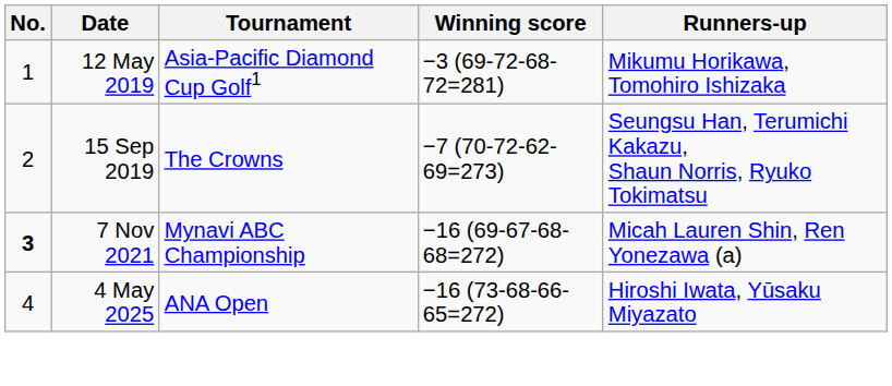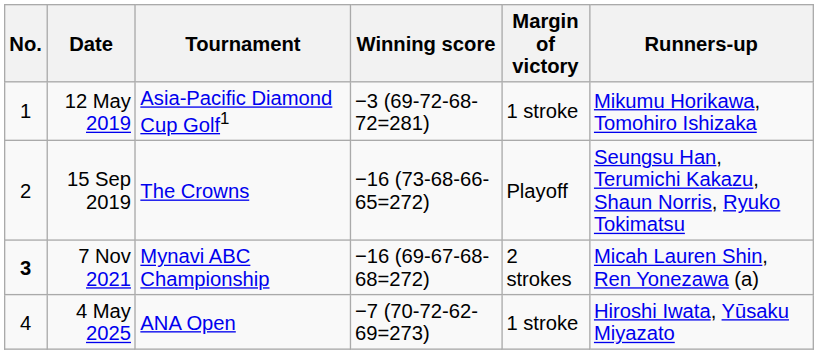 <table class="wikitable" style="font-size:95%;">
 <tr>
 <th>No.</th>
 <th>Date</th>
 <th>Tournament</th>
 <th>Winning score</th>
+<th>Margin of<br>victory</th>
 <th>Runners-up</th>
 </tr>
 <tr>
 <td align=center>1</td>
 <td align=right>12 May <a href='#'>2019</a></td>
 <td><a href='#'>Asia-Pacific Diamond Cup Golf</a><sup>1</sup></td>
 <td>−3 (69-72-68-72=281)</td>
+<td>1 stroke</td>
 <td> <a href='#'>Mikumu Horikawa</a>,  <a href='#'>Tomohiro Ishizaka</a></td>
 </tr>
 <tr>
 <td align=center>2</td>
 <td align=right>15 Sep 2019</td>
 <td><a href='#'>The Crowns</a></td>
-<td>−7 (70-72-62-69=273)</td>
+<td>−16 (73-68-66-65=272)</td>
+<td>Playoff</td>
 <td> <a href='#'>Seungsu Han</a>,  <a href='#'>Terumichi Kakazu</a>,<br> <a href='#'>Shaun Norris</a>,  <a href='#'>Ryuko Tokimatsu</a></td>
 </tr>
 <tr>
 <td align=center><strong>3</strong></td>
 <td align=right>7 Nov <a href='#'>2021</a></td>
 <td><a href='#'>Mynavi ABC Championship</a></td>
 <td>−16 (69-67-68-68=272)</td>
+<td>2 strokes</td>
 <td> <a href='#'>Micah Lauren Shin</a>,  <a href='#'>Ren Yonezawa</a> (a)</td>
 </tr>
 <tr>
 <td align=center>4</td>
 <td align=right>4 May <a href='#'>2025</a></td>
 <td><a href='#'>ANA Open</a></td>
-<td>−16 (73-68-66-65=272)</td>
+<td>−7 (70-72-62-69=273)</td>
+<td>1 stroke</td>
 <td> <a href='#'>Hiroshi Iwata</a>,  <a href='#'>Yūsaku Miyazato</a></td>
 </tr>
 </table>
